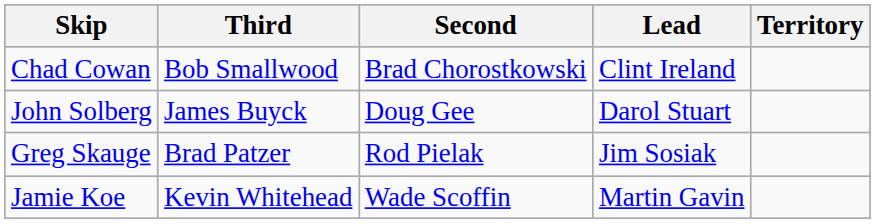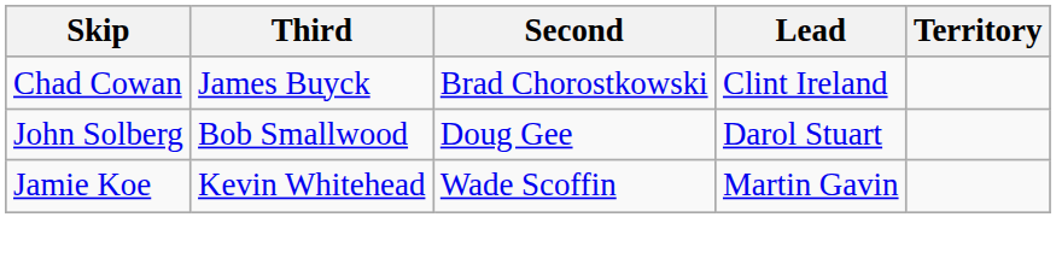 <table class="wikitable" border="1">
 <tr>
 <th>Skip</th>
 <th>Third</th>
 <th>Second</th>
 <th>Lead</th>
 <th>Territory</th>
 </tr>
 <tr>
 <td><a href='#'>Chad Cowan</a></td>
-<td><a href='#'>Bob Smallwood</a></td>
+<td><a href='#'>James Buyck</a></td>
 <td><a href='#'>Brad Chorostkowski</a></td>
 <td><a href='#'>Clint Ireland</a></td>
 <td></td>
 </tr>
 <tr>
 <td><a href='#'>John Solberg</a></td>
-<td><a href='#'>James Buyck</a></td>
+<td><a href='#'>Bob Smallwood</a></td>
 <td><a href='#'>Doug Gee</a></td>
 <td><a href='#'>Darol Stuart</a></td>
-<td></td>
-</tr>
-<tr>
-<td><a href='#'>Greg Skauge</a></td>
-<td><a href='#'>Brad Patzer</a></td>
-<td><a href='#'>Rod Pielak</a></td>
-<td><a href='#'>Jim Sosiak</a></td>
 <td></td>
 </tr>
 <tr>
 <td><a href='#'>Jamie Koe</a></td>
 <td><a href='#'>Kevin Whitehead</a></td>
 <td><a href='#'>Wade Scoffin</a></td>
 <td><a href='#'>Martin Gavin</a></td>
 <td></td>
 </tr>
 </table>
